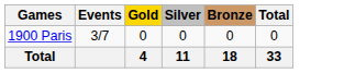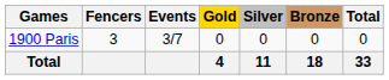 <table class="wikitable sortable" style="text-align:center">
 <tr>
 <th>Games</th>
+<th>Fencers</th>
 <th>Events</th>
 <th style="background:gold;">Gold</th>
 <th style="background:silver;">Silver</th>
 <th style="background:#c96;">Bronze</th>
 <th>Total</th>
 </tr>
 <tr>
 <td align=left><a href='#'>1900 Paris</a></td>
+<td>3</td>
 <td>3/7</td>
 <td>0</td>
 <td>0</td>
 <td>0</td>
 <td>0</td>
 </tr>
 <tr>
 <th>Total</th>
 <th></th>
+<th></th>
 <th>4</th>
 <th>11</th>
 <th>18</th>
 <th>33</th>
 </tr>
 </table>
